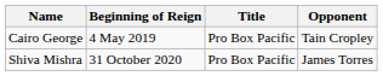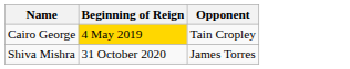 <table class="wikitable">
 <tr>
 <th>Name</th>
 <th>Beginning of Reign</th>
-<th>Title</th>
 <th>Opponent</th>
 </tr>
 <tr>
 <td>Cairo George</td>
-<td>4 May 2019</td>
-<td>Pro Box Pacific</td>
+<td style="background: gold;">4 May 2019</td>
 <td>Tain Cropley</td>
 </tr>
 <tr>
 <td>Shiva Mishra</td>
 <td>31 October 2020</td>
-<td>Pro Box Pacific</td>
 <td>James Torres</td>
 </tr>
 </table>
